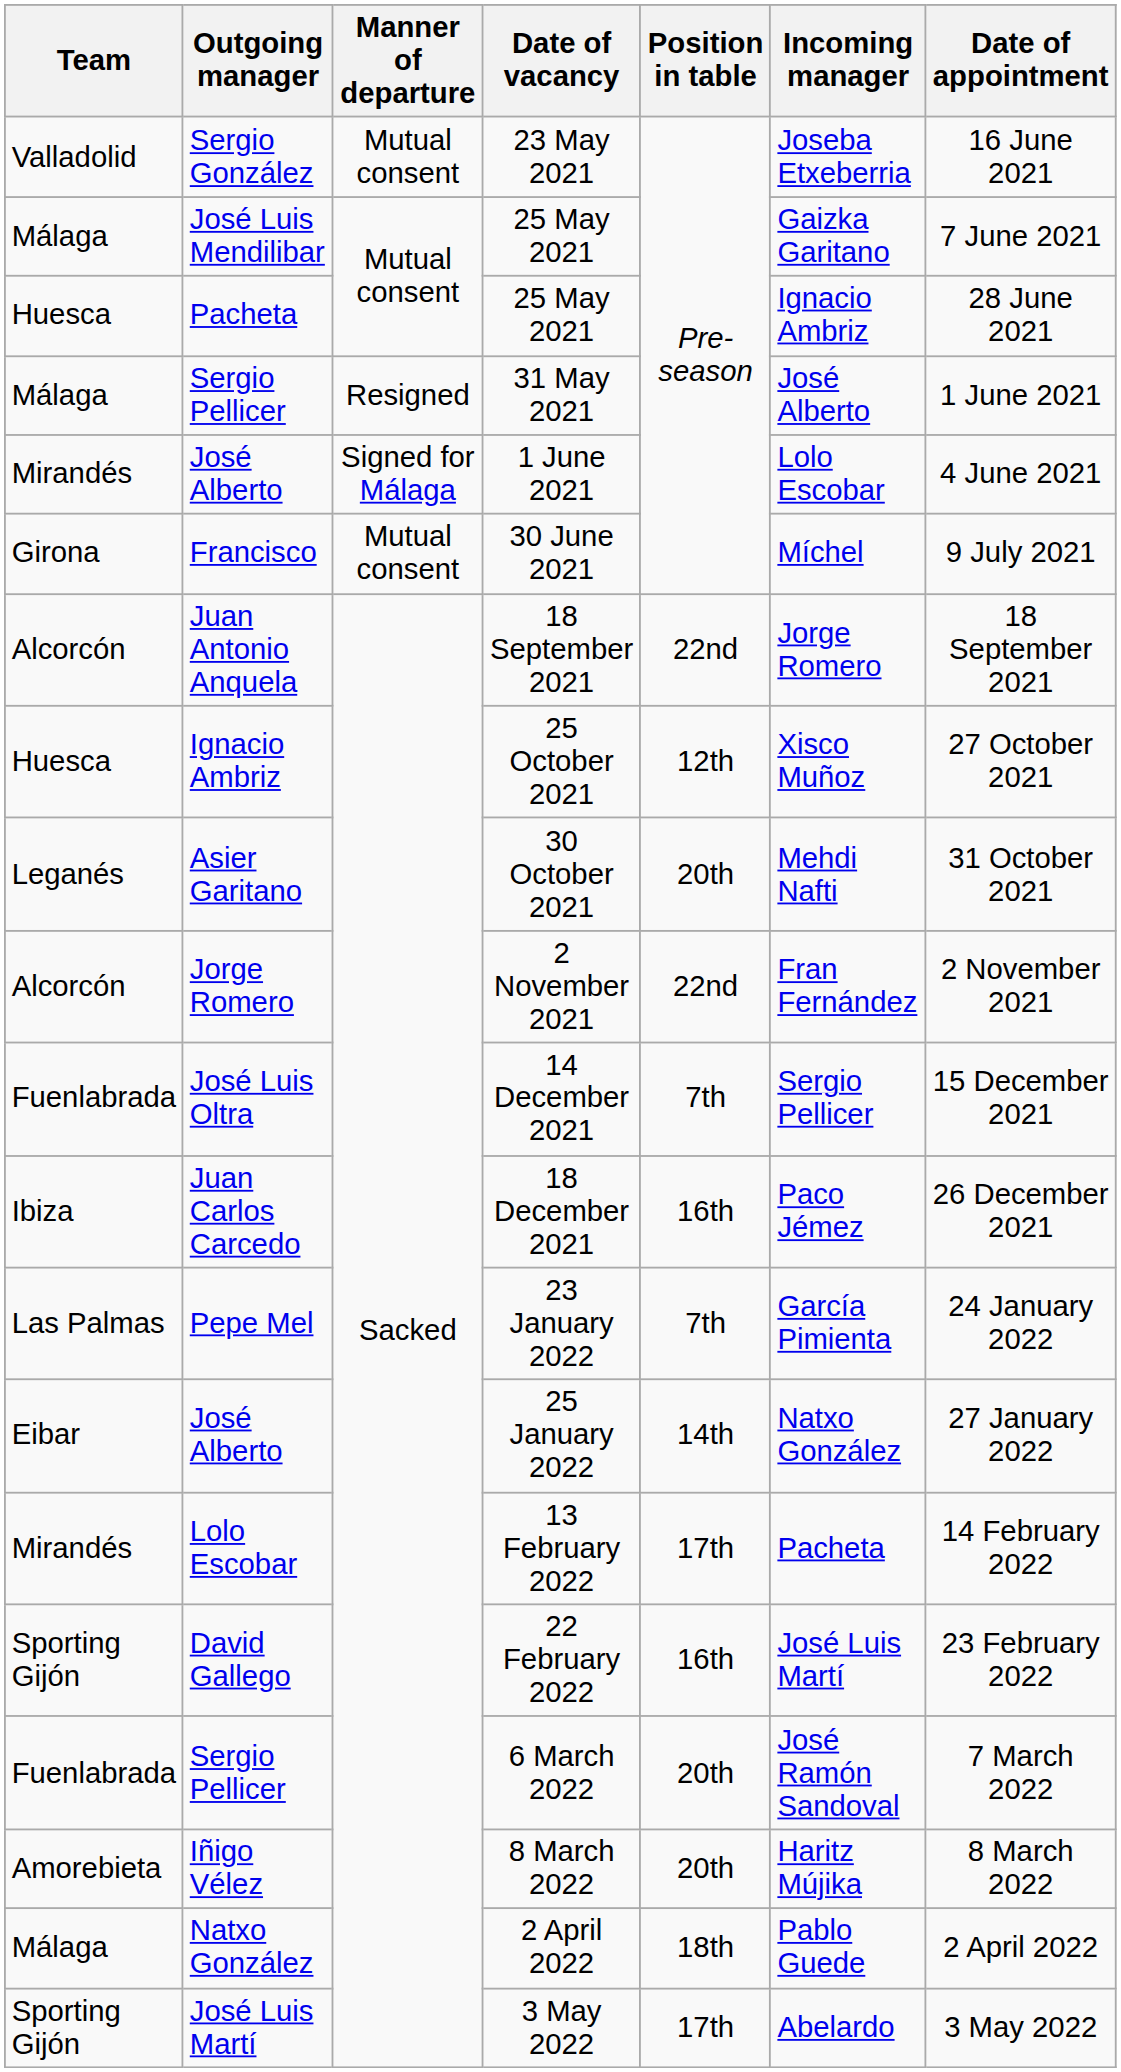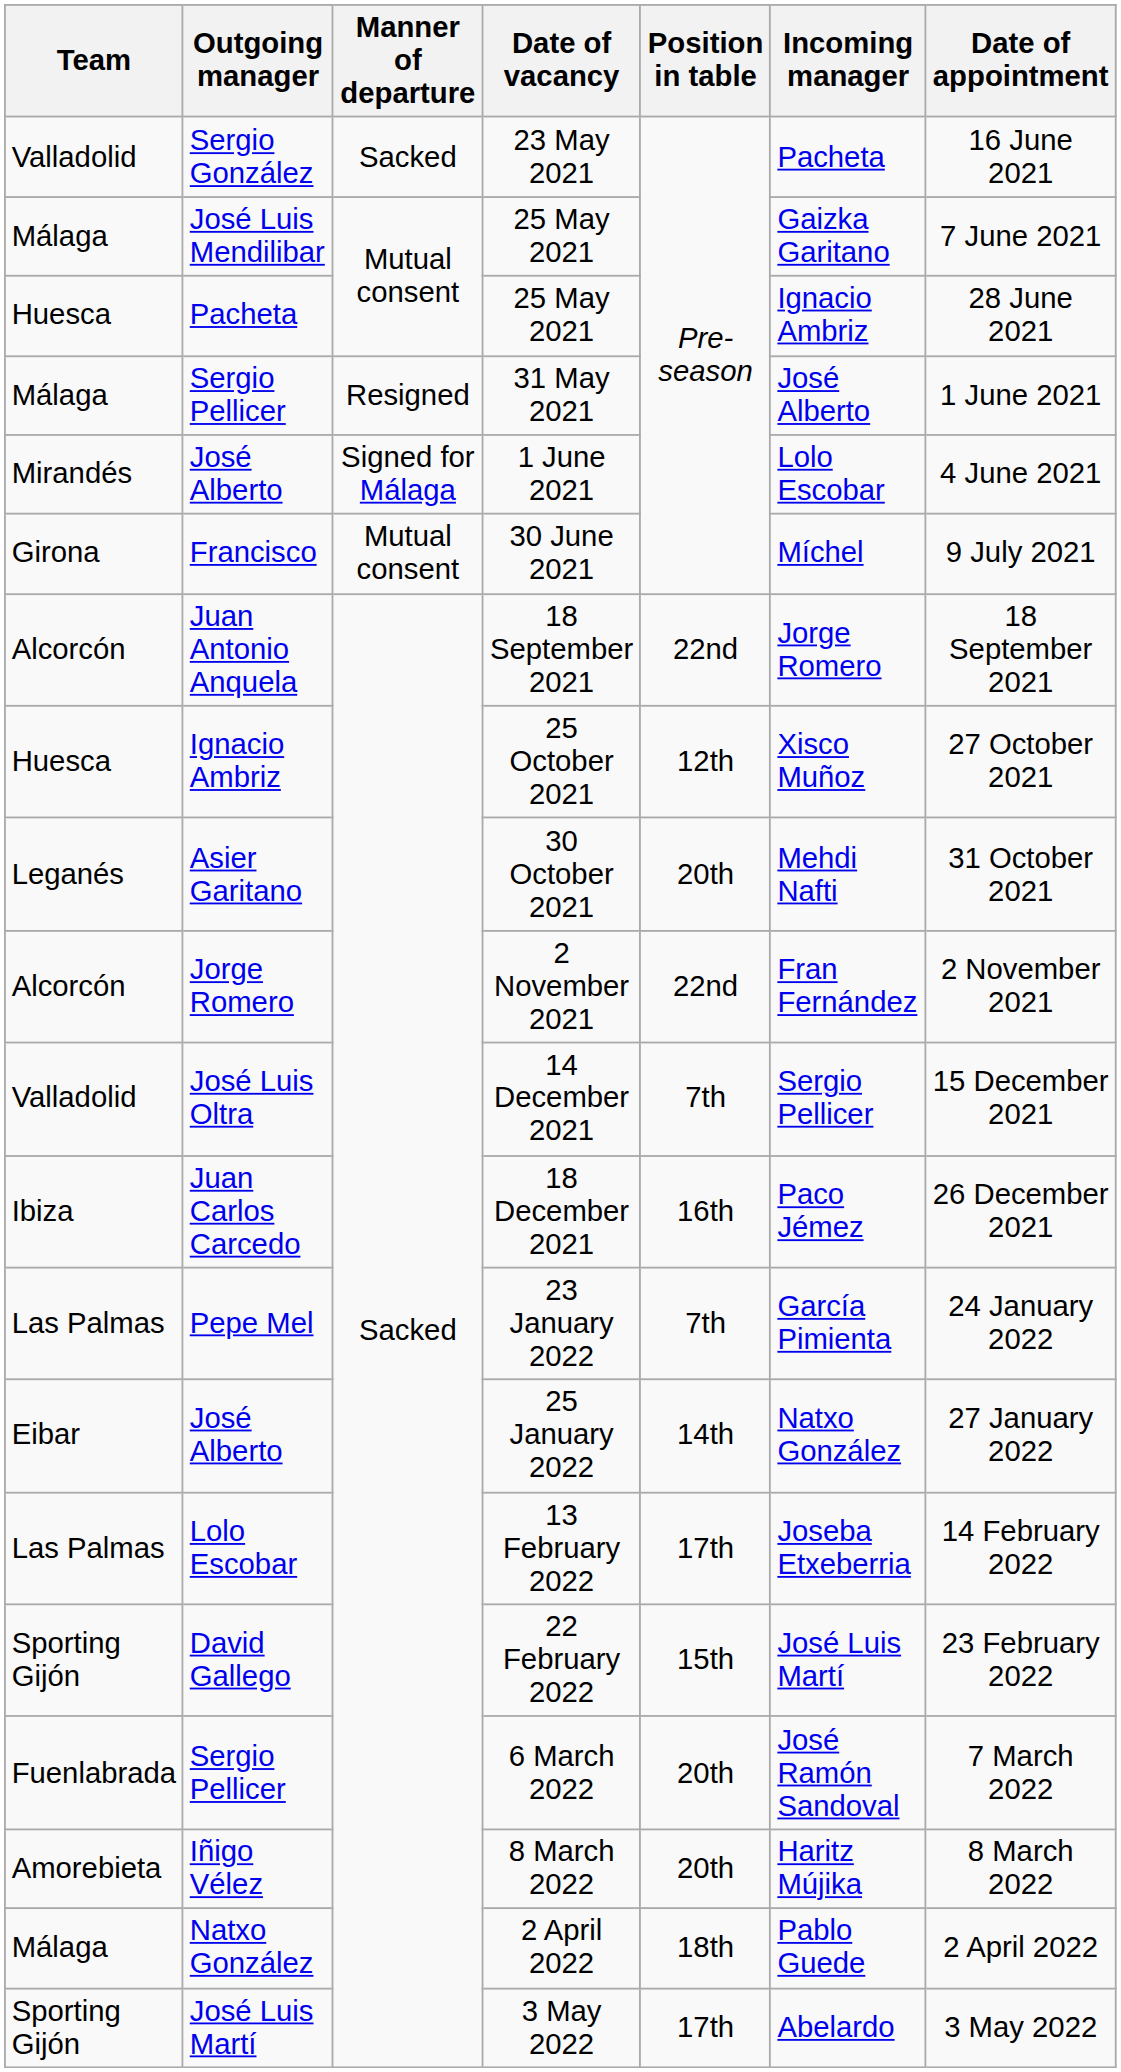 <table class="wikitable sortable">
 <tr>
 <th>Team</th>
 <th>Outgoing manager</th>
 <th>Manner of<br>departure</th>
 <th>Date of vacancy</th>
 <th>Position in table</th>
 <th>Incoming manager</th>
 <th>Date of<br>appointment</th>
 </tr>
 <tr>
 <td>Valladolid</td>
 <td> <a href='#'>Sergio González</a></td>
-<td align=center>Mutual consent</td>
+<td align=center>Sacked</td>
 <td align=center>23 May 2021</td>
 <td align=center rowspan=6><em>Pre-season</em></td>
-<td> <a href='#'>Joseba Etxeberria</a></td>
+<td> <a href='#'>Pacheta</a></td>
 <td align="center">16 June 2021</td>
 </tr>
 <tr>
 <td>Málaga</td>
 <td> <a href='#'>José Luis Mendilibar</a></td>
 <td rowspan=2 align=center>Mutual consent</td>
 <td align=center>25 May 2021</td>
 <td> <a href='#'>Gaizka Garitano</a></td>
 <td align="center">7 June 2021</td>
 </tr>
 <tr>
 <td>Huesca</td>
 <td> <a href='#'>Pacheta</a></td>
 <td align=center>25 May 2021</td>
 <td> <a href='#'>Ignacio Ambriz</a></td>
 <td align=center>28 June 2021</td>
 </tr>
 <tr>
 <td>Málaga</td>
 <td> <a href='#'>Sergio Pellicer</a></td>
 <td align=center>Resigned</td>
 <td align=center>31 May 2021</td>
 <td>  <a href='#'>José Alberto</a></td>
 <td align="center">1 June 2021</td>
 </tr>
 <tr>
 <td>Mirandés</td>
 <td>  <a href='#'>José Alberto</a></td>
 <td align=center>Signed for <a href='#'>Málaga</a></td>
 <td align="center">1 June 2021</td>
 <td> <a href='#'>Lolo Escobar</a></td>
 <td align="center">4 June 2021</td>
 </tr>
 <tr>
 <td>Girona</td>
 <td> <a href='#'>Francisco</a></td>
 <td align=center>Mutual consent</td>
 <td align="center">30 June 2021</td>
 <td> <a href='#'>Míchel</a></td>
 <td align="center">9 July 2021</td>
 </tr>
 <tr>
 <td>Alcorcón</td>
 <td> <a href='#'>Juan Antonio Anquela</a></td>
 <td rowspan=14 align=center>Sacked</td>
 <td align="center">18 September 2021</td>
 <td align="center">22nd</td>
 <td> <a href='#'>Jorge Romero</a></td>
 <td align="center">18 September 2021</td>
 </tr>
 <tr>
 <td>Huesca</td>
 <td> <a href='#'>Ignacio Ambriz</a></td>
 <td align="center">25 October 2021</td>
 <td align="center">12th</td>
 <td> <a href='#'>Xisco Muñoz</a></td>
 <td align="center">27 October 2021</td>
 </tr>
 <tr>
 <td>Leganés</td>
 <td> <a href='#'>Asier Garitano</a></td>
 <td align="center">30 October 2021</td>
 <td align="center">20th</td>
 <td> <a href='#'>Mehdi Nafti</a></td>
 <td align="center">31 October 2021</td>
 </tr>
 <tr>
 <td>Alcorcón</td>
 <td> <a href='#'>Jorge Romero</a></td>
 <td align="center">2 November 2021</td>
 <td align="center">22nd</td>
 <td> <a href='#'>Fran Fernández</a></td>
 <td align="center">2 November 2021</td>
 </tr>
 <tr>
-<td>Fuenlabrada</td>
+<td>Valladolid</td>
 <td> <a href='#'>José Luis Oltra</a></td>
 <td align="center">14 December 2021</td>
 <td align="center">7th</td>
 <td> <a href='#'>Sergio Pellicer</a></td>
 <td align="center">15 December 2021</td>
 </tr>
 <tr>
 <td>Ibiza</td>
 <td> <a href='#'>Juan Carlos Carcedo</a></td>
 <td align="center">18 December 2021</td>
 <td align="center">16th</td>
 <td> <a href='#'>Paco Jémez</a></td>
 <td align="center">26 December 2021</td>
 </tr>
 <tr>
 <td>Las Palmas</td>
 <td> <a href='#'>Pepe Mel</a></td>
 <td align="center">23 January 2022</td>
 <td align="center">7th</td>
 <td> <a href='#'>García Pimienta</a></td>
 <td align="center">24 January 2022</td>
 </tr>
 <tr>
 <td>Eibar</td>
 <td> <a href='#'>José Alberto</a></td>
 <td align="center">25 January 2022</td>
 <td align="center">14th</td>
 <td> <a href='#'>Natxo González</a></td>
 <td align="center">27 January 2022</td>
 </tr>
 <tr>
-<td>Mirandés</td>
+<td>Las Palmas</td>
 <td> <a href='#'>Lolo Escobar</a></td>
 <td align="center">13 February 2022</td>
 <td align="center">17th</td>
-<td> <a href='#'>Pacheta</a></td>
+<td> <a href='#'>Joseba Etxeberria</a></td>
 <td align="center">14 February 2022</td>
 </tr>
 <tr>
 <td>Sporting Gijón</td>
 <td> <a href='#'>David Gallego</a></td>
 <td align="center">22 February 2022</td>
-<td align="center">16th</td>
+<td align="center">15th</td>
 <td> <a href='#'>José Luis Martí</a></td>
 <td align="center">23 February 2022</td>
 </tr>
 <tr>
 <td>Fuenlabrada</td>
 <td> <a href='#'>Sergio Pellicer</a></td>
 <td align="center">6 March 2022</td>
 <td align="center">20th</td>
 <td> <a href='#'>José Ramón Sandoval</a></td>
 <td align="center">7 March 2022</td>
 </tr>
 <tr>
 <td>Amorebieta</td>
 <td> <a href='#'>Iñigo Vélez</a></td>
 <td align="center">8 March 2022</td>
 <td align="center">20th</td>
 <td> <a href='#'>Haritz Mújika</a></td>
 <td align="center">8 March 2022</td>
 </tr>
 <tr>
 <td>Málaga</td>
 <td> <a href='#'>Natxo González</a></td>
 <td align="center">2 April 2022</td>
 <td align="center">18th</td>
 <td> <a href='#'>Pablo Guede</a></td>
 <td align="center">2 April 2022</td>
 </tr>
 <tr>
 <td>Sporting Gijón</td>
 <td> <a href='#'>José Luis Martí</a></td>
 <td align="center">3 May 2022</td>
 <td align="center">17th</td>
 <td> <a href='#'>Abelardo</a></td>
 <td align="center">3 May 2022</td>
 </tr>
 </table>
